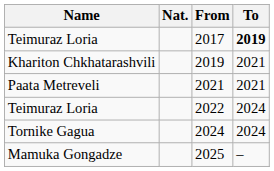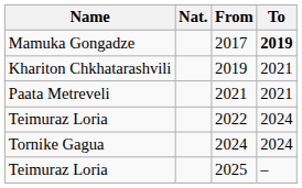 <table class="wikitable sortable" style="text-align: left; font-size: 100%;">
 <tr>
 <th>Name</th>
 <th>Nat.</th>
 <th>From</th>
 <th>To</th>
 </tr>
 <tr>
-<td>Teimuraz Loria</td>
+<td>Mamuka Gongadze</td>
 <td></td>
 <td>2017</td>
 <td><strong>2019</strong></td>
 </tr>
 <tr>
 <td>Khariton Chkhatarashvili</td>
 <td></td>
 <td>2019</td>
 <td>2021</td>
 </tr>
 <tr>
 <td>Paata Metreveli</td>
 <td></td>
 <td>2021</td>
 <td>2021</td>
 </tr>
 <tr>
 <td>Teimuraz Loria</td>
 <td></td>
 <td>2022</td>
 <td>2024</td>
 </tr>
 <tr>
 <td>Tornike Gagua</td>
 <td></td>
 <td>2024</td>
 <td>2024</td>
 </tr>
 <tr>
-<td>Mamuka Gongadze</td>
+<td>Teimuraz Loria</td>
 <td></td>
 <td>2025</td>
 <td>–</td>
 </tr>
 </table>
